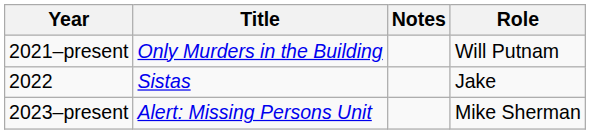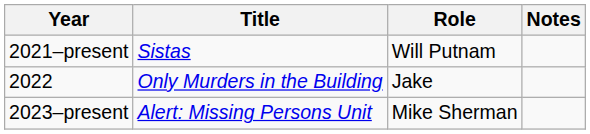 <table class="wikitable sortable">
 <tr>
 <th>Year</th>
 <th>Title</th>
+<th>Role</th>
 <th class="unsortable">Notes</th>
-<th>Role</th>
 </tr>
 <tr>
 <td>2021–present</td>
-<td><em><a href='#'>Only Murders in the Building</a></em></td>
+<td><a href='#'><em>Sistas</em></a></td>
+<td>Will Putnam</td>
 <td></td>
-<td>Will Putnam</td>
 </tr>
 <tr>
 <td>2022</td>
-<td><a href='#'><em>Sistas</em></a></td>
+<td><em><a href='#'>Only Murders in the Building</a></em></td>
+<td>Jake</td>
 <td></td>
-<td>Jake</td>
 </tr>
 <tr>
 <td>2023–present</td>
 <td><em><a href='#'>Alert: Missing Persons Unit</a></em></td>
+<td>Mike Sherman</td>
 <td></td>
-<td>Mike Sherman</td>
 </tr>
 </table>
